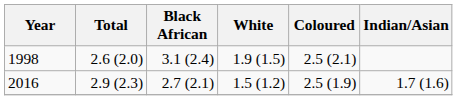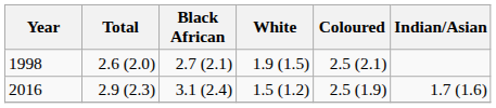 <table class="wikitable">
 <tr>
 <th style="width:50pt;">Year</th>
 <th style="width:50pt;">Total</th>
 <th style="width:50pt;">Black African</th>
 <th style="width:50pt;">White</th>
 <th style="width:50pt;">Coloured</th>
 <th style="width:50pt;">Indian/Asian</th>
 </tr>
 <tr>
 <td>1998</td>
 <td style="text-align:right;">2.6 (2.0)</td>
-<td style="text-align:right;">3.1 (2.4)</td>
+<td style="text-align:right;">2.7 (2.1)</td>
 <td style="text-align:right;">1.9 (1.5)</td>
 <td style="text-align:right;">2.5 (2.1)</td>
 <td style="text-align:right;"></td>
 </tr>
 <tr>
 <td>2016</td>
 <td style="text-align:right;">2.9 (2.3)</td>
-<td style="text-align:right;">2.7 (2.1)</td>
+<td style="text-align:right;">3.1 (2.4)</td>
 <td style="text-align:right;">1.5 (1.2)</td>
 <td style="text-align:right;">2.5 (1.9)</td>
 <td style="text-align:right;">1.7 (1.6)</td>
 </tr>
 <tr>
 </tr>
 </table>
